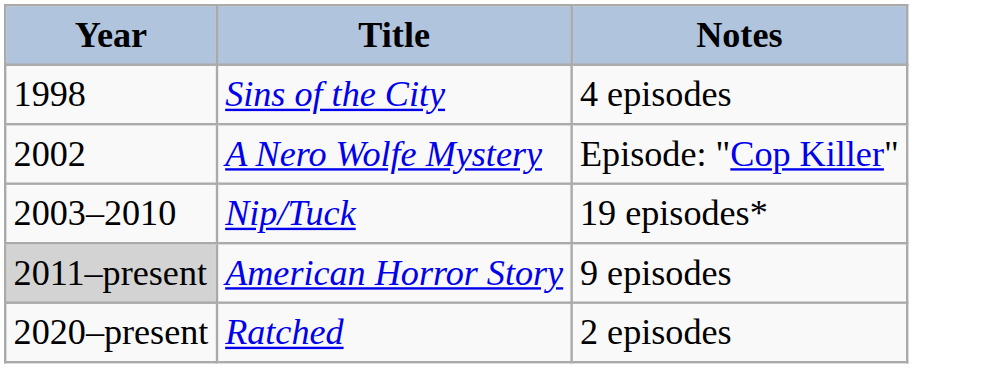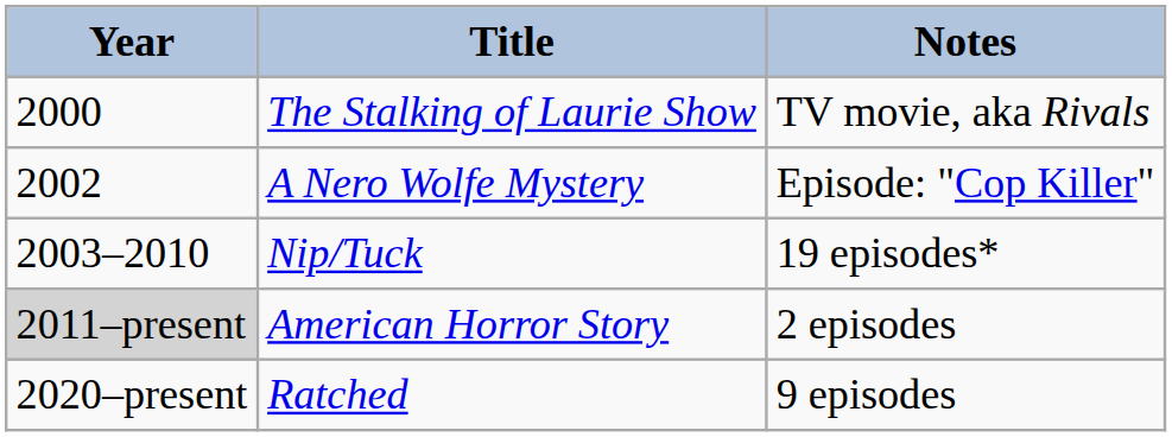 <table class="wikitable" style="font-size: 95%;">
 <tr>
 <th style="background: #B0C4DE;">Year</th>
 <th style="background: #B0C4DE;">Title</th>
 <th style="background: #B0C4DE;">Notes</th>
 </tr>
 <tr>
-<td>1998</td>
-<td><em><a href='#'>Sins of the City</a></em></td>
-<td>4 episodes</td>
+<td>2000</td>
+<td><em><a href='#'>The Stalking of Laurie Show</a></em></td>
+<td>TV movie, aka <em>Rivals</em></td>
 </tr>
 <tr>
 <td>2002</td>
 <td><em><a href='#'>A Nero Wolfe Mystery</a></em></td>
 <td>Episode: "<a href='#'>Cop Killer</a>"</td>
 </tr>
 <tr>
 <td>2003–2010</td>
 <td><em><a href='#'>Nip/Tuck</a></em></td>
 <td>19 episodes*</td>
 </tr>
 <tr>
 <td style="background: lightgrey;">2011–present</td>
 <td><em><a href='#'>American Horror Story</a></em></td>
-<td>9 episodes</td>
+<td>2 episodes</td>
 </tr>
 <tr>
 <td>2020–present</td>
 <td><em><a href='#'>Ratched</a></em></td>
-<td>2 episodes</td>
+<td>9 episodes</td>
 </tr>
 </table>
